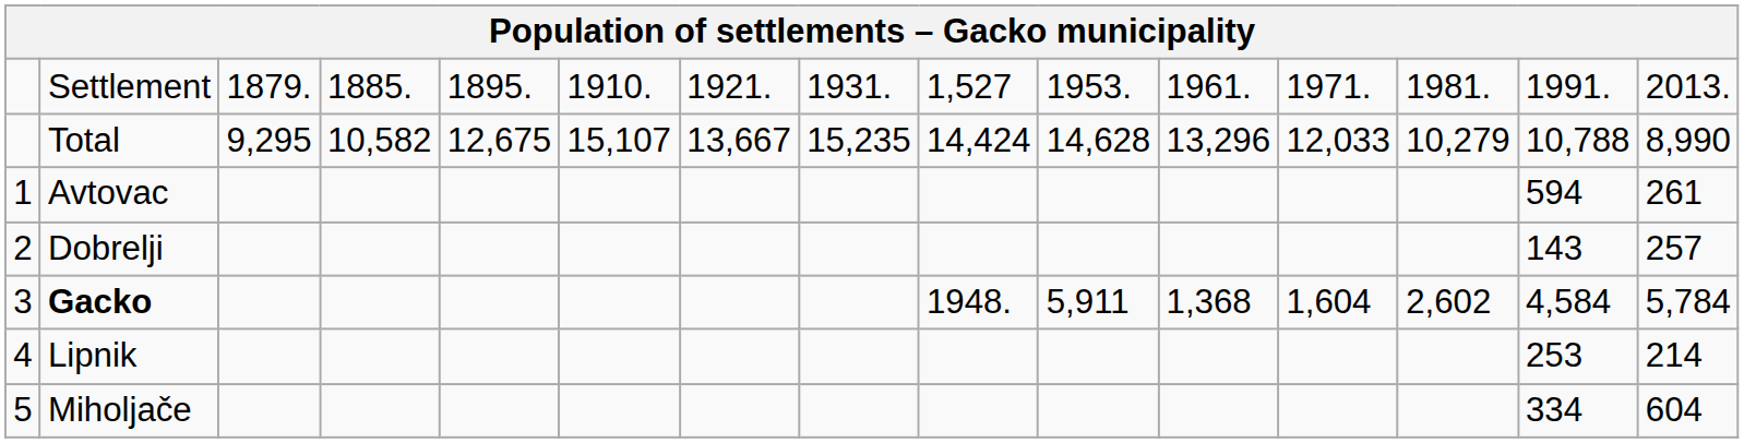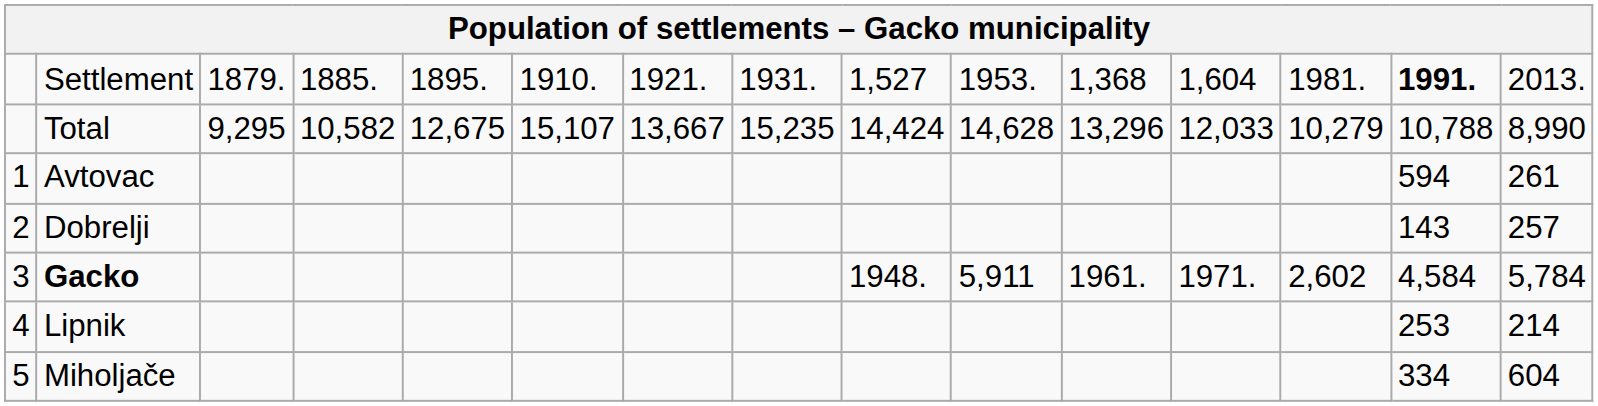 <table class="wikitable">
 <tr>
 <th colspan="15">Population of settlements – Gacko municipality</th>
 </tr>
 <tr>
 <td></td>
 <td>Settlement</td>
 <td>1879.</td>
 <td>1885.</td>
 <td>1895.</td>
 <td>1910.</td>
 <td>1921.</td>
 <td>1931.</td>
 <td>1,527</td>
 <td>1953.</td>
-<td>1961.</td>
-<td>1971.</td>
+<td>1,368</td>
+<td>1,604</td>
 <td>1981.</td>
-<td>1991.</td>
+<td><strong>1991.</strong></td>
 <td>2013.</td>
 </tr>
 <tr>
 <td></td>
 <td>Total</td>
 <td>9,295</td>
 <td>10,582</td>
 <td>12,675</td>
 <td>15,107</td>
 <td>13,667</td>
 <td>15,235</td>
 <td>14,424</td>
 <td>14,628</td>
 <td>13,296</td>
 <td>12,033</td>
 <td>10,279</td>
 <td>10,788</td>
 <td>8,990</td>
 </tr>
 <tr>
 <td>1</td>
 <td>Avtovac</td>
 <td></td>
 <td></td>
 <td></td>
 <td></td>
 <td></td>
 <td></td>
 <td></td>
 <td></td>
 <td></td>
 <td></td>
 <td></td>
 <td>594</td>
 <td>261</td>
 </tr>
 <tr>
 <td>2</td>
 <td>Dobrelji</td>
 <td></td>
 <td></td>
 <td></td>
 <td></td>
 <td></td>
 <td></td>
 <td></td>
 <td></td>
 <td></td>
 <td></td>
 <td></td>
 <td>143</td>
 <td>257</td>
 </tr>
 <tr>
 <td>3</td>
 <td><strong>Gacko</strong></td>
 <td></td>
 <td></td>
 <td></td>
 <td></td>
 <td></td>
 <td></td>
 <td>1948.</td>
 <td>5,911</td>
-<td>1,368</td>
-<td>1,604</td>
+<td>1961.</td>
+<td>1971.</td>
 <td>2,602</td>
 <td>4,584</td>
 <td>5,784</td>
 </tr>
 <tr>
 <td>4</td>
 <td>Lipnik</td>
 <td></td>
 <td></td>
 <td></td>
 <td></td>
 <td></td>
 <td></td>
 <td></td>
 <td></td>
 <td></td>
 <td></td>
 <td></td>
 <td>253</td>
 <td>214</td>
 </tr>
 <tr>
 <td>5</td>
 <td>Miholjače</td>
 <td></td>
 <td></td>
 <td></td>
 <td></td>
 <td></td>
 <td></td>
 <td></td>
 <td></td>
 <td></td>
 <td></td>
 <td></td>
 <td>334</td>
 <td>604</td>
 </tr>
 </table>
